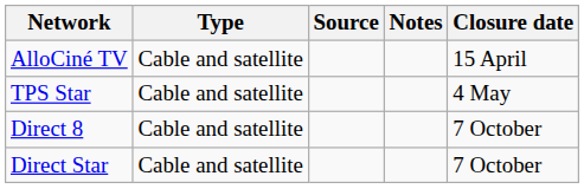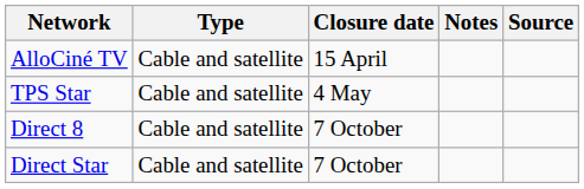 <table class="wikitable sortable">
 <tr>
 <th>Network</th>
 <th>Type</th>
+<th>Closure date</th>
+<th>Notes</th>
 <th>Source</th>
-<th>Notes</th>
-<th>Closure date</th>
 </tr>
 <tr>
 <td><a href='#'>AlloCiné TV</a></td>
 <td>Cable and satellite</td>
+<td>15 April</td>
 <td></td>
 <td></td>
-<td>15 April</td>
 </tr>
 <tr>
 <td><a href='#'>TPS Star</a></td>
 <td>Cable and satellite</td>
+<td>4 May</td>
 <td></td>
 <td></td>
-<td>4 May</td>
 </tr>
 <tr>
 <td><a href='#'>Direct 8</a></td>
 <td>Cable and satellite</td>
+<td>7 October</td>
 <td></td>
 <td></td>
-<td>7 October</td>
 </tr>
 <tr>
 <td><a href='#'>Direct Star</a></td>
 <td>Cable and satellite</td>
+<td>7 October</td>
 <td></td>
 <td></td>
-<td>7 October</td>
 </tr>
 </table>
